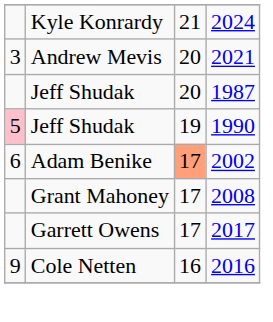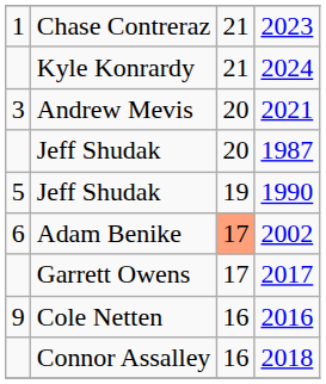 <table class="wikitable">
 <tr>
+</tr>
+<tr>
+<td>1</td>
+<td>Chase Contreraz</td>
+<td>21</td>
+<td><a href='#'>2023</a></td>
 </tr>
 <tr>
 <td></td>
 <td>Kyle Konrardy</td>
 <td>21</td>
 <td><a href='#'>2024</a></td>
 </tr>
 <tr>
 <td>3</td>
 <td>Andrew Mevis</td>
 <td>20</td>
 <td><a href='#'>2021</a></td>
 </tr>
 <tr>
 <td></td>
 <td>Jeff Shudak</td>
 <td>20</td>
 <td><a href='#'>1987</a></td>
 </tr>
 <tr>
-<td style="background: pink;">5</td>
+<td>5</td>
 <td>Jeff Shudak</td>
 <td>19</td>
 <td><a href='#'>1990</a></td>
 </tr>
 <tr>
 <td>6</td>
 <td>Adam Benike</td>
 <td style="background: lightsalmon;">17</td>
 <td><a href='#'>2002</a></td>
-</tr>
-<tr>
-<td></td>
-<td>Grant Mahoney</td>
-<td>17</td>
-<td><a href='#'>2008</a></td>
 </tr>
 <tr>
 <td></td>
 <td>Garrett Owens</td>
 <td>17</td>
 <td><a href='#'>2017</a></td>
 </tr>
 <tr>
 <td>9</td>
 <td>Cole Netten</td>
 <td>16</td>
 <td><a href='#'>2016</a></td>
 </tr>
 <tr>
+<td></td>
+<td>Connor Assalley</td>
+<td>16</td>
+<td><a href='#'>2018</a></td>
+</tr>
+<tr>
 </tr>
 </table>
